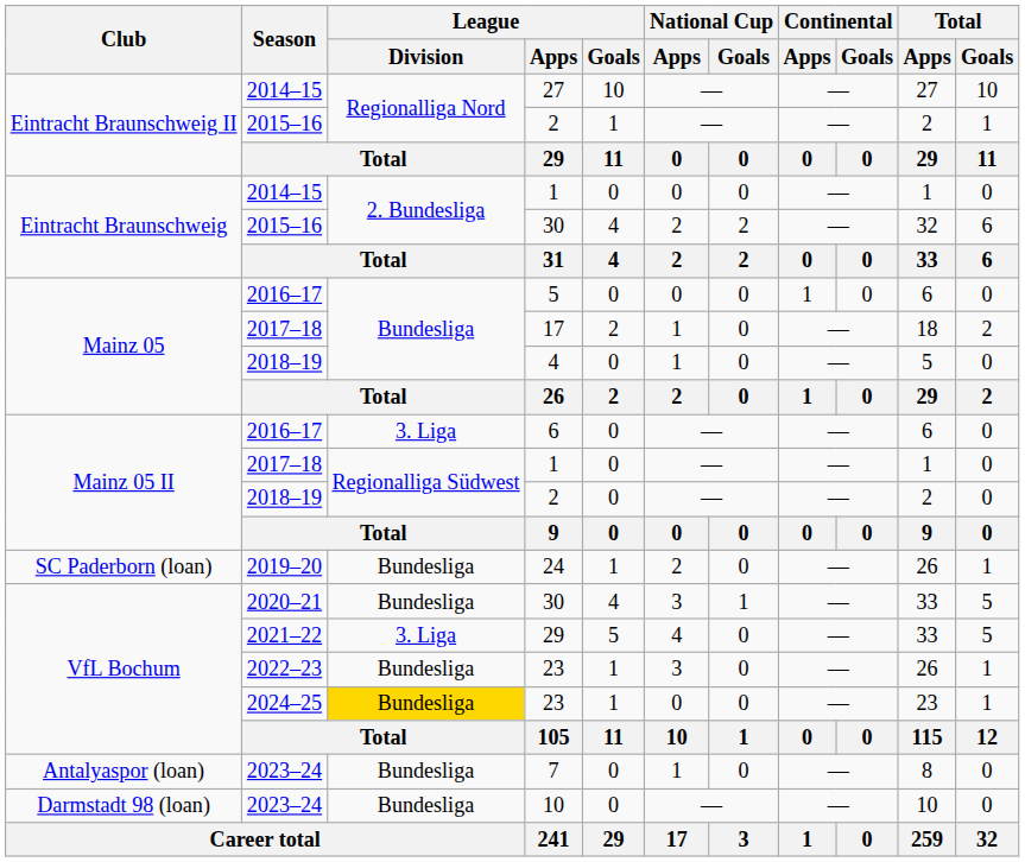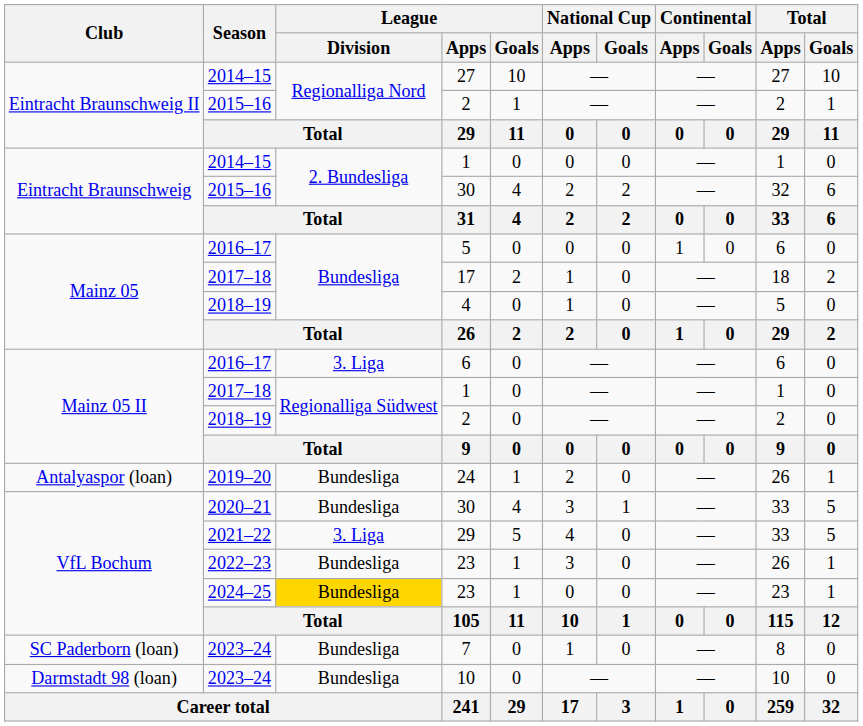 <table class="wikitable" style="text-align:center">
 <tr>
 <th rowspan="2">Club</th>
 <th rowspan="2">Season</th>
 <th colspan="3">League</th>
 <th colspan="2">National Cup</th>
 <th colspan="2">Continental</th>
 <th colspan="2">Total</th>
 </tr>
 <tr>
 <th>Division</th>
 <th>Apps</th>
 <th>Goals</th>
 <th>Apps</th>
 <th>Goals</th>
 <th>Apps</th>
 <th>Goals</th>
 <th>Apps</th>
 <th>Goals</th>
 </tr>
 <tr>
 <td rowspan="3"><a href='#'>Eintracht Braunschweig II</a></td>
 <td><a href='#'>2014–15</a></td>
 <td rowspan="2"><a href='#'>Regionalliga Nord</a></td>
 <td>27</td>
 <td>10</td>
 <td colspan="2">—</td>
 <td colspan="2">—</td>
 <td>27</td>
 <td>10</td>
 </tr>
 <tr>
 <td><a href='#'>2015–16</a></td>
 <td>2</td>
 <td>1</td>
 <td colspan="2">—</td>
 <td colspan="2">—</td>
 <td>2</td>
 <td>1</td>
 </tr>
 <tr>
 <th colspan="2">Total</th>
 <th>29</th>
 <th>11</th>
 <th>0</th>
 <th>0</th>
 <th>0</th>
 <th>0</th>
 <th>29</th>
 <th>11</th>
 </tr>
 <tr>
 <td rowspan="3"><a href='#'>Eintracht Braunschweig</a></td>
 <td><a href='#'>2014–15</a></td>
 <td rowspan="2"><a href='#'>2. Bundesliga</a></td>
 <td>1</td>
 <td>0</td>
 <td>0</td>
 <td>0</td>
 <td colspan="2">—</td>
 <td>1</td>
 <td>0</td>
 </tr>
 <tr>
 <td><a href='#'>2015–16</a></td>
 <td>30</td>
 <td>4</td>
 <td>2</td>
 <td>2</td>
 <td colspan="2">—</td>
 <td>32</td>
 <td>6</td>
 </tr>
 <tr>
 <th colspan="2">Total</th>
 <th>31</th>
 <th>4</th>
 <th>2</th>
 <th>2</th>
 <th>0</th>
 <th>0</th>
 <th>33</th>
 <th>6</th>
 </tr>
 <tr>
 <td rowspan="4"><a href='#'>Mainz 05</a></td>
 <td><a href='#'>2016–17</a></td>
 <td rowspan="3"><a href='#'>Bundesliga</a></td>
 <td>5</td>
 <td>0</td>
 <td>0</td>
 <td>0</td>
 <td>1</td>
 <td>0</td>
 <td>6</td>
 <td>0</td>
 </tr>
 <tr>
 <td><a href='#'>2017–18</a></td>
 <td>17</td>
 <td>2</td>
 <td>1</td>
 <td>0</td>
 <td colspan="2">—</td>
 <td>18</td>
 <td>2</td>
 </tr>
 <tr>
 <td><a href='#'>2018–19</a></td>
 <td>4</td>
 <td>0</td>
 <td>1</td>
 <td>0</td>
 <td colspan="2">—</td>
 <td>5</td>
 <td>0</td>
 </tr>
 <tr>
 <th colspan="2">Total</th>
 <th>26</th>
 <th>2</th>
 <th>2</th>
 <th>0</th>
 <th>1</th>
 <th>0</th>
 <th>29</th>
 <th>2</th>
 </tr>
 <tr>
 <td rowspan="4"><a href='#'>Mainz 05 II</a></td>
 <td><a href='#'>2016–17</a></td>
 <td><a href='#'>3. Liga</a></td>
 <td>6</td>
 <td>0</td>
 <td colspan="2">—</td>
 <td colspan="2">—</td>
 <td>6</td>
 <td>0</td>
 </tr>
 <tr>
 <td><a href='#'>2017–18</a></td>
 <td rowspan="2"><a href='#'>Regionalliga Südwest</a></td>
 <td>1</td>
 <td>0</td>
 <td colspan="2">—</td>
 <td colspan="2">—</td>
 <td>1</td>
 <td>0</td>
 </tr>
 <tr>
 <td><a href='#'>2018–19</a></td>
 <td>2</td>
 <td>0</td>
 <td colspan="2">—</td>
 <td colspan="2">—</td>
 <td>2</td>
 <td>0</td>
 </tr>
 <tr>
 <th colspan="2">Total</th>
 <th>9</th>
 <th>0</th>
 <th>0</th>
 <th>0</th>
 <th>0</th>
 <th>0</th>
 <th>9</th>
 <th>0</th>
 </tr>
 <tr>
-<td><a href='#'>SC Paderborn</a> (loan)</td>
+<td><a href='#'>Antalyaspor</a> (loan)</td>
 <td><a href='#'>2019–20</a></td>
 <td>Bundesliga</td>
 <td>24</td>
 <td>1</td>
 <td>2</td>
 <td>0</td>
 <td colspan="2">—</td>
 <td>26</td>
 <td>1</td>
 </tr>
 <tr>
 <td rowspan="5"><a href='#'>VfL Bochum</a></td>
 <td><a href='#'>2020–21</a></td>
 <td>Bundesliga</td>
 <td>30</td>
 <td>4</td>
 <td>3</td>
 <td>1</td>
 <td colspan="2">—</td>
 <td>33</td>
 <td>5</td>
 </tr>
 <tr>
 <td><a href='#'>2021–22</a></td>
 <td><a href='#'>3. Liga</a></td>
 <td>29</td>
 <td>5</td>
 <td>4</td>
 <td>0</td>
 <td colspan="2">—</td>
 <td>33</td>
 <td>5</td>
 </tr>
 <tr>
 <td><a href='#'>2022–23</a></td>
 <td>Bundesliga</td>
 <td>23</td>
 <td>1</td>
 <td>3</td>
 <td>0</td>
 <td colspan="2">—</td>
 <td>26</td>
 <td>1</td>
 </tr>
 <tr>
 <td><a href='#'>2024–25</a></td>
 <td style="background: gold;">Bundesliga</td>
 <td>23</td>
 <td>1</td>
 <td>0</td>
 <td>0</td>
 <td colspan="2">—</td>
 <td>23</td>
 <td>1</td>
 </tr>
 <tr>
 <th colspan="2">Total</th>
 <th>105</th>
 <th>11</th>
 <th>10</th>
 <th>1</th>
 <th>0</th>
 <th>0</th>
 <th>115</th>
 <th>12</th>
 </tr>
 <tr>
-<td><a href='#'>Antalyaspor</a> (loan)</td>
+<td><a href='#'>SC Paderborn</a> (loan)</td>
 <td><a href='#'>2023–24</a></td>
 <td>Bundesliga</td>
 <td>7</td>
 <td>0</td>
 <td>1</td>
 <td>0</td>
 <td colspan="2">—</td>
 <td>8</td>
 <td>0</td>
 </tr>
 <tr>
 <td><a href='#'>Darmstadt 98</a> (loan)</td>
 <td><a href='#'>2023–24</a></td>
 <td>Bundesliga</td>
 <td>10</td>
 <td>0</td>
 <td colspan="2">—</td>
 <td colspan="2">—</td>
 <td>10</td>
 <td>0</td>
 </tr>
 <tr>
 <th colspan="3">Career total</th>
 <th>241</th>
 <th>29</th>
 <th>17</th>
 <th>3</th>
 <th>1</th>
 <th>0</th>
 <th>259</th>
 <th>32</th>
 </tr>
 </table>
